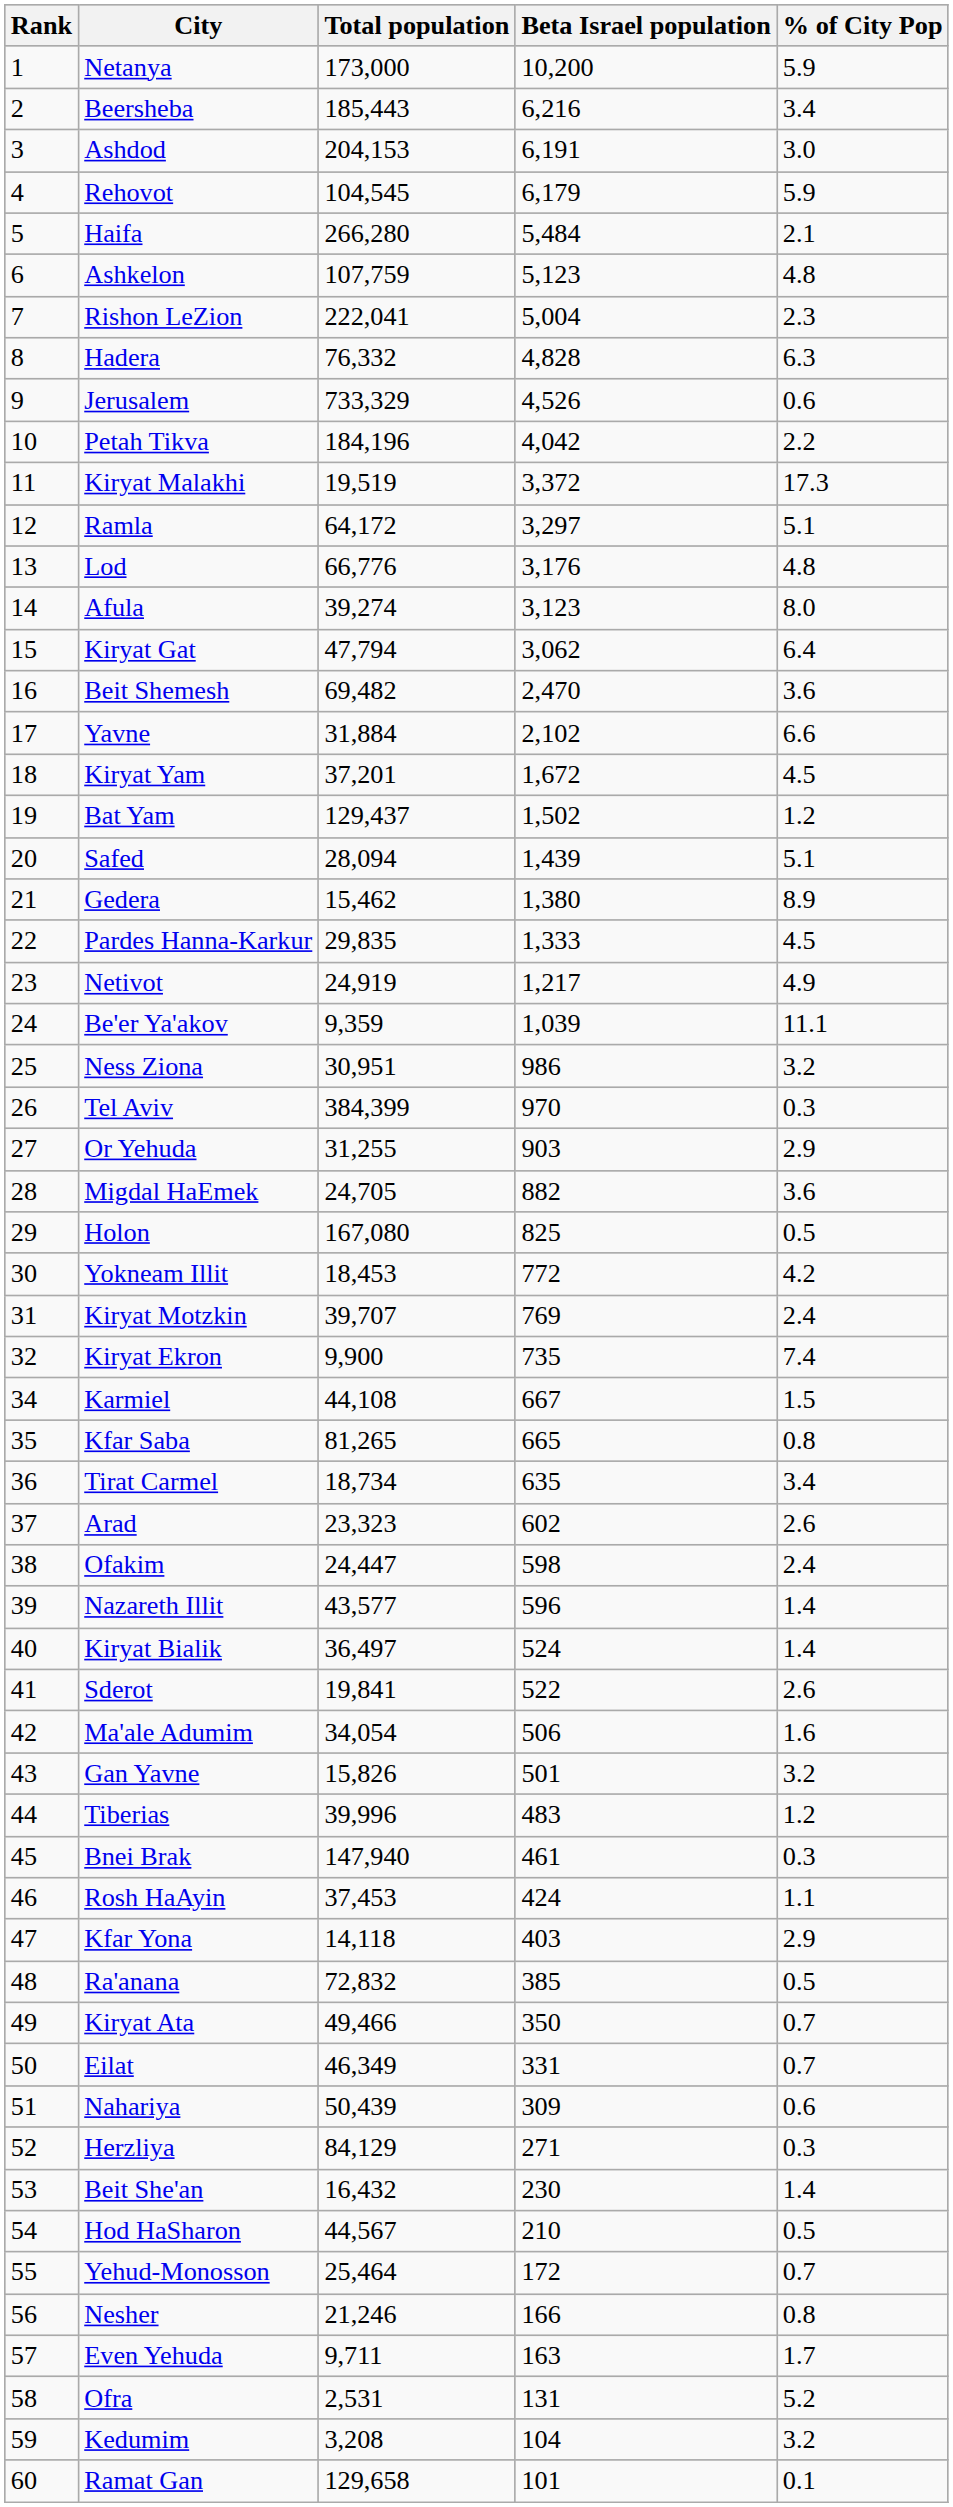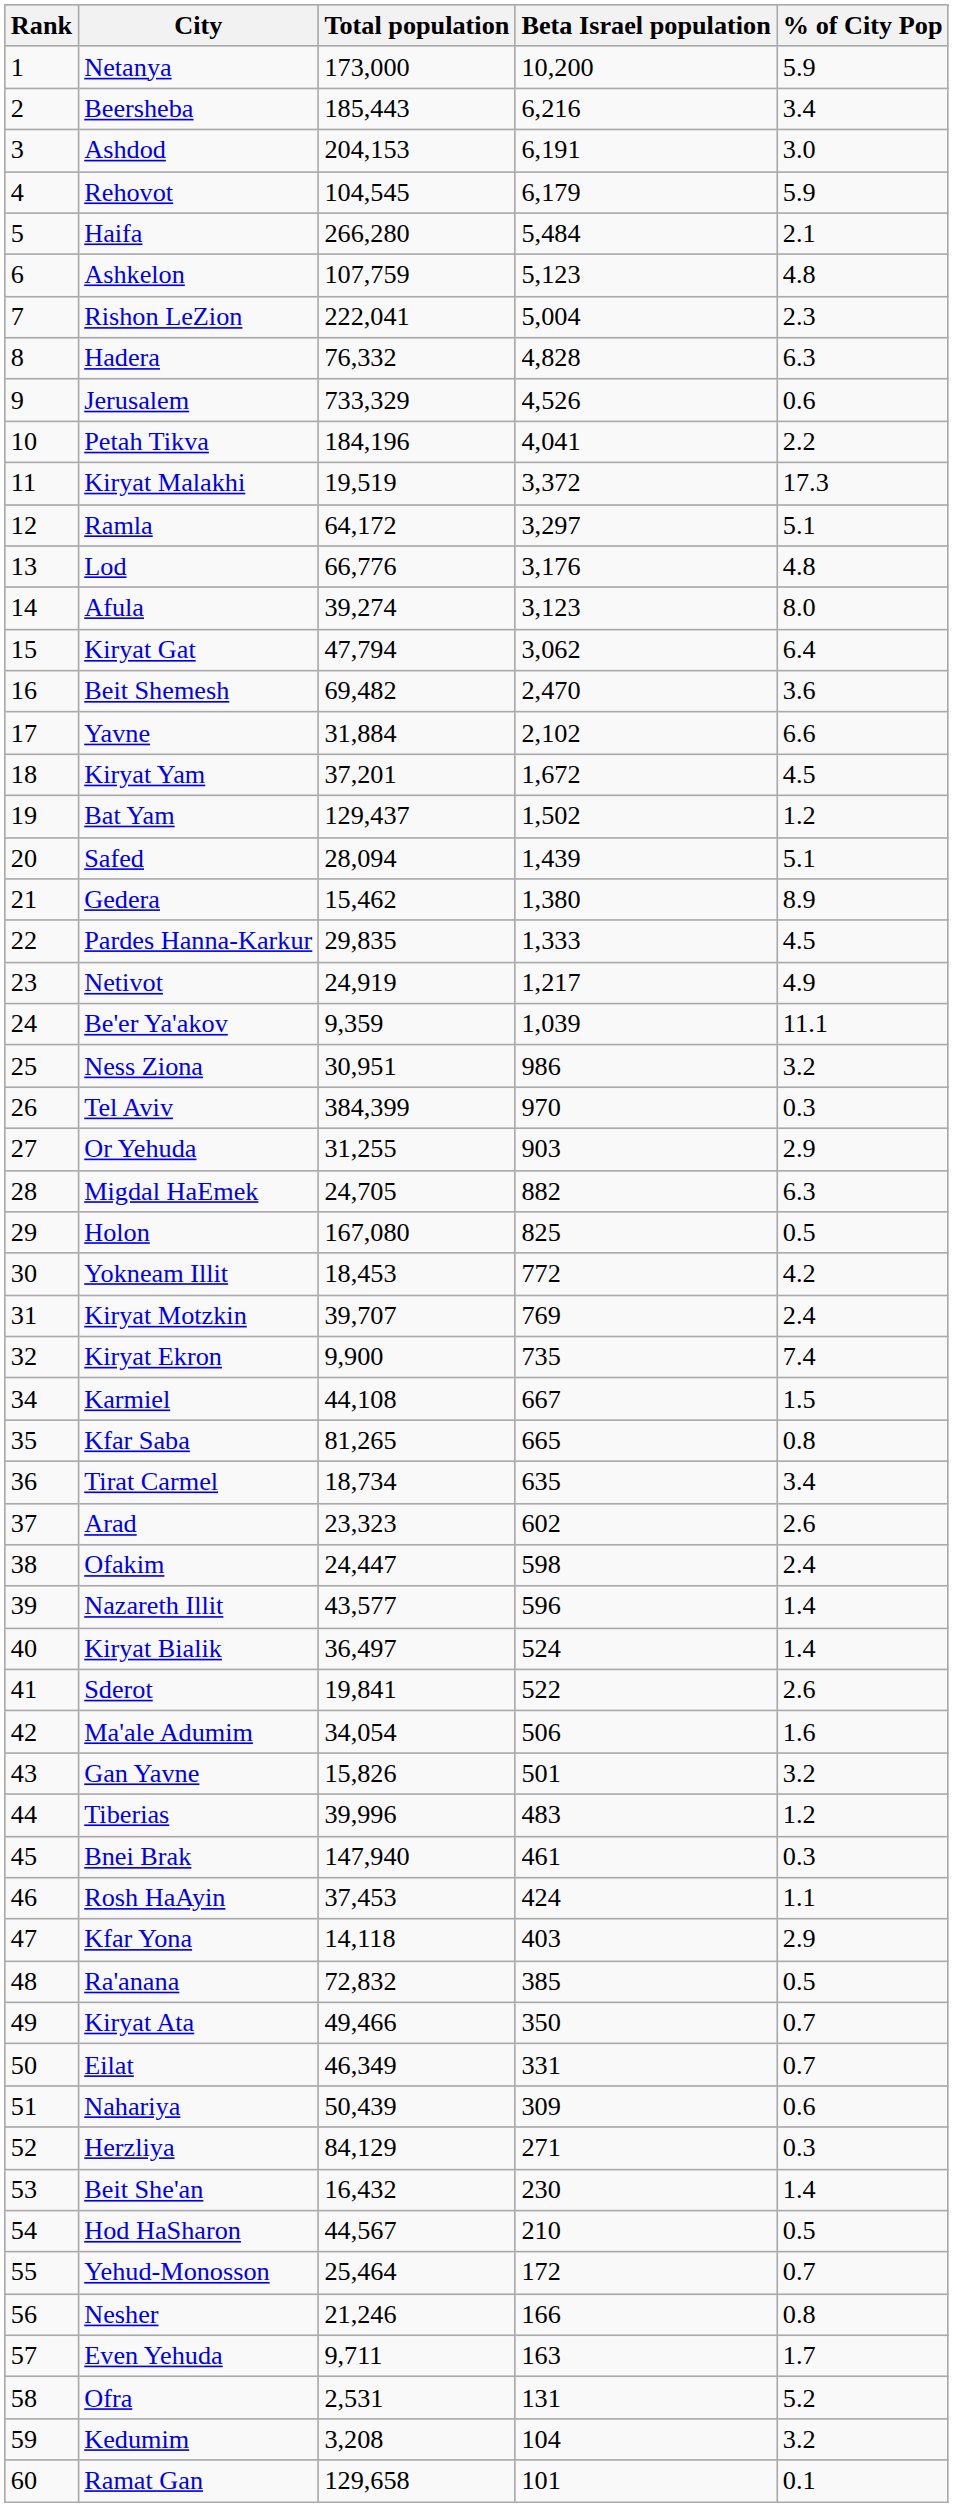 <table class="wikitable sortable">
 <tr>
 <th>Rank</th>
 <th>City</th>
 <th>Total population<br></th>
 <th>Beta Israel population<br></th>
 <th>% of City Pop<br></th>
 </tr>
 <tr>
 <td>1</td>
 <td><a href='#'>Netanya</a></td>
 <td>173,000</td>
 <td>10,200</td>
 <td>5.9</td>
 </tr>
 <tr>
 <td>2</td>
 <td><a href='#'>Beersheba</a></td>
 <td>185,443</td>
 <td>6,216</td>
 <td>3.4</td>
 </tr>
 <tr>
 <td>3</td>
 <td><a href='#'>Ashdod</a></td>
 <td>204,153</td>
 <td>6,191</td>
 <td>3.0</td>
 </tr>
 <tr>
 <td>4</td>
 <td><a href='#'>Rehovot</a></td>
 <td>104,545</td>
 <td>6,179</td>
 <td>5.9</td>
 </tr>
 <tr>
 <td>5</td>
 <td><a href='#'>Haifa</a></td>
 <td>266,280</td>
 <td>5,484</td>
 <td>2.1</td>
 </tr>
 <tr>
 <td>6</td>
 <td><a href='#'>Ashkelon</a></td>
 <td>107,759</td>
 <td>5,123</td>
 <td>4.8</td>
 </tr>
 <tr>
 <td>7</td>
 <td><a href='#'>Rishon LeZion</a></td>
 <td>222,041</td>
 <td>5,004</td>
 <td>2.3</td>
 </tr>
 <tr>
 <td>8</td>
 <td><a href='#'>Hadera</a></td>
 <td>76,332</td>
 <td>4,828</td>
 <td>6.3</td>
 </tr>
 <tr>
 <td>9</td>
 <td><a href='#'>Jerusalem</a></td>
 <td>733,329</td>
 <td>4,526</td>
 <td>0.6</td>
 </tr>
 <tr>
 <td>10</td>
 <td><a href='#'>Petah Tikva</a></td>
 <td>184,196</td>
-<td>4,042</td>
+<td>4,041</td>
 <td>2.2</td>
 </tr>
 <tr>
 <td>11</td>
 <td><a href='#'>Kiryat Malakhi</a></td>
 <td>19,519</td>
 <td>3,372</td>
 <td>17.3</td>
 </tr>
 <tr>
 <td>12</td>
 <td><a href='#'>Ramla</a></td>
 <td>64,172</td>
 <td>3,297</td>
 <td>5.1</td>
 </tr>
 <tr>
 <td>13</td>
 <td><a href='#'>Lod</a></td>
 <td>66,776</td>
 <td>3,176</td>
 <td>4.8</td>
 </tr>
 <tr>
 <td>14</td>
 <td><a href='#'>Afula</a></td>
 <td>39,274</td>
 <td>3,123</td>
 <td>8.0</td>
 </tr>
 <tr>
 <td>15</td>
 <td><a href='#'>Kiryat Gat</a></td>
 <td>47,794</td>
 <td>3,062</td>
 <td>6.4</td>
 </tr>
 <tr>
 <td>16</td>
 <td><a href='#'>Beit Shemesh</a></td>
 <td>69,482</td>
 <td>2,470</td>
 <td>3.6</td>
 </tr>
 <tr>
 <td>17</td>
 <td><a href='#'>Yavne</a></td>
 <td>31,884</td>
 <td>2,102</td>
 <td>6.6</td>
 </tr>
 <tr>
 <td>18</td>
 <td><a href='#'>Kiryat Yam</a></td>
 <td>37,201</td>
 <td>1,672</td>
 <td>4.5</td>
 </tr>
 <tr>
 <td>19</td>
 <td><a href='#'>Bat Yam</a></td>
 <td>129,437</td>
 <td>1,502</td>
 <td>1.2</td>
 </tr>
 <tr>
 <td>20</td>
 <td><a href='#'>Safed</a></td>
 <td>28,094</td>
 <td>1,439</td>
 <td>5.1</td>
 </tr>
 <tr>
 <td>21</td>
 <td><a href='#'>Gedera</a></td>
 <td>15,462</td>
 <td>1,380</td>
 <td>8.9</td>
 </tr>
 <tr>
 <td>22</td>
 <td><a href='#'>Pardes Hanna-Karkur</a></td>
 <td>29,835</td>
 <td>1,333</td>
 <td>4.5</td>
 </tr>
 <tr>
 <td>23</td>
 <td><a href='#'>Netivot</a></td>
 <td>24,919</td>
 <td>1,217</td>
 <td>4.9</td>
 </tr>
 <tr>
 <td>24</td>
 <td><a href='#'>Be'er Ya'akov</a></td>
 <td>9,359</td>
 <td>1,039</td>
 <td>11.1</td>
 </tr>
 <tr>
 <td>25</td>
 <td><a href='#'>Ness Ziona</a></td>
 <td>30,951</td>
 <td>986</td>
 <td>3.2</td>
 </tr>
 <tr>
 <td>26</td>
 <td><a href='#'>Tel Aviv</a></td>
 <td>384,399</td>
 <td>970</td>
 <td>0.3</td>
 </tr>
 <tr>
 <td>27</td>
 <td><a href='#'>Or Yehuda</a></td>
 <td>31,255</td>
 <td>903</td>
 <td>2.9</td>
 </tr>
 <tr>
 <td>28</td>
 <td><a href='#'>Migdal HaEmek</a></td>
 <td>24,705</td>
 <td>882</td>
-<td>3.6</td>
+<td>6.3</td>
 </tr>
 <tr>
 <td>29</td>
 <td><a href='#'>Holon</a></td>
 <td>167,080</td>
 <td>825</td>
 <td>0.5</td>
 </tr>
 <tr>
 <td>30</td>
 <td><a href='#'>Yokneam Illit</a></td>
 <td>18,453</td>
 <td>772</td>
 <td>4.2</td>
 </tr>
 <tr>
 <td>31</td>
 <td><a href='#'>Kiryat Motzkin</a></td>
 <td>39,707</td>
 <td>769</td>
 <td>2.4</td>
 </tr>
 <tr>
 <td>32</td>
 <td><a href='#'>Kiryat Ekron</a></td>
 <td>9,900</td>
 <td>735</td>
 <td>7.4</td>
 </tr>
 <tr>
 <td>34</td>
 <td><a href='#'>Karmiel</a></td>
 <td>44,108</td>
 <td>667</td>
 <td>1.5</td>
 </tr>
 <tr>
 <td>35</td>
 <td><a href='#'>Kfar Saba</a></td>
 <td>81,265</td>
 <td>665</td>
 <td>0.8</td>
 </tr>
 <tr>
 <td>36</td>
 <td><a href='#'>Tirat Carmel</a></td>
 <td>18,734</td>
 <td>635</td>
 <td>3.4</td>
 </tr>
 <tr>
 <td>37</td>
 <td><a href='#'>Arad</a></td>
 <td>23,323</td>
 <td>602</td>
 <td>2.6</td>
 </tr>
 <tr>
 <td>38</td>
 <td><a href='#'>Ofakim</a></td>
 <td>24,447</td>
 <td>598</td>
 <td>2.4</td>
 </tr>
 <tr>
 <td>39</td>
 <td><a href='#'>Nazareth Illit</a></td>
 <td>43,577</td>
 <td>596</td>
 <td>1.4</td>
 </tr>
 <tr>
 <td>40</td>
 <td><a href='#'>Kiryat Bialik</a></td>
 <td>36,497</td>
 <td>524</td>
 <td>1.4</td>
 </tr>
 <tr>
 <td>41</td>
 <td><a href='#'>Sderot</a></td>
 <td>19,841</td>
 <td>522</td>
 <td>2.6</td>
 </tr>
 <tr>
 <td>42</td>
 <td><a href='#'>Ma'ale Adumim</a></td>
 <td>34,054</td>
 <td>506</td>
 <td>1.6</td>
 </tr>
 <tr>
 <td>43</td>
 <td><a href='#'>Gan Yavne</a></td>
 <td>15,826</td>
 <td>501</td>
 <td>3.2</td>
 </tr>
 <tr>
 <td>44</td>
 <td><a href='#'>Tiberias</a></td>
 <td>39,996</td>
 <td>483</td>
 <td>1.2</td>
 </tr>
 <tr>
 <td>45</td>
 <td><a href='#'>Bnei Brak</a></td>
 <td>147,940</td>
 <td>461</td>
 <td>0.3</td>
 </tr>
 <tr>
 <td>46</td>
 <td><a href='#'>Rosh HaAyin</a></td>
 <td>37,453</td>
 <td>424</td>
 <td>1.1</td>
 </tr>
 <tr>
 <td>47</td>
 <td><a href='#'>Kfar Yona</a></td>
 <td>14,118</td>
 <td>403</td>
 <td>2.9</td>
 </tr>
 <tr>
 <td>48</td>
 <td><a href='#'>Ra'anana</a></td>
 <td>72,832</td>
 <td>385</td>
 <td>0.5</td>
 </tr>
 <tr>
 <td>49</td>
 <td><a href='#'>Kiryat Ata</a></td>
 <td>49,466</td>
 <td>350</td>
 <td>0.7</td>
 </tr>
 <tr>
 <td>50</td>
 <td><a href='#'>Eilat</a></td>
 <td>46,349</td>
 <td>331</td>
 <td>0.7</td>
 </tr>
 <tr>
 <td>51</td>
 <td><a href='#'>Nahariya</a></td>
 <td>50,439</td>
 <td>309</td>
 <td>0.6</td>
 </tr>
 <tr>
 <td>52</td>
 <td><a href='#'>Herzliya</a></td>
 <td>84,129</td>
 <td>271</td>
 <td>0.3</td>
 </tr>
 <tr>
 <td>53</td>
 <td><a href='#'>Beit She'an</a></td>
 <td>16,432</td>
 <td>230</td>
 <td>1.4</td>
 </tr>
 <tr>
 <td>54</td>
 <td><a href='#'>Hod HaSharon</a></td>
 <td>44,567</td>
 <td>210</td>
 <td>0.5</td>
 </tr>
 <tr>
 <td>55</td>
 <td><a href='#'>Yehud-Monosson</a></td>
 <td>25,464</td>
 <td>172</td>
 <td>0.7</td>
 </tr>
 <tr>
 <td>56</td>
 <td><a href='#'>Nesher</a></td>
 <td>21,246</td>
 <td>166</td>
 <td>0.8</td>
 </tr>
 <tr>
 <td>57</td>
 <td><a href='#'>Even Yehuda</a></td>
 <td>9,711</td>
 <td>163</td>
 <td>1.7</td>
 </tr>
 <tr>
 <td>58</td>
 <td><a href='#'>Ofra</a></td>
 <td>2,531</td>
 <td>131</td>
 <td>5.2</td>
 </tr>
 <tr>
 <td>59</td>
 <td><a href='#'>Kedumim</a></td>
 <td>3,208</td>
 <td>104</td>
 <td>3.2</td>
 </tr>
 <tr>
 <td>60</td>
 <td><a href='#'>Ramat Gan</a></td>
 <td>129,658</td>
 <td>101</td>
 <td>0.1</td>
 </tr>
 <tr>
 </tr>
 </table>
